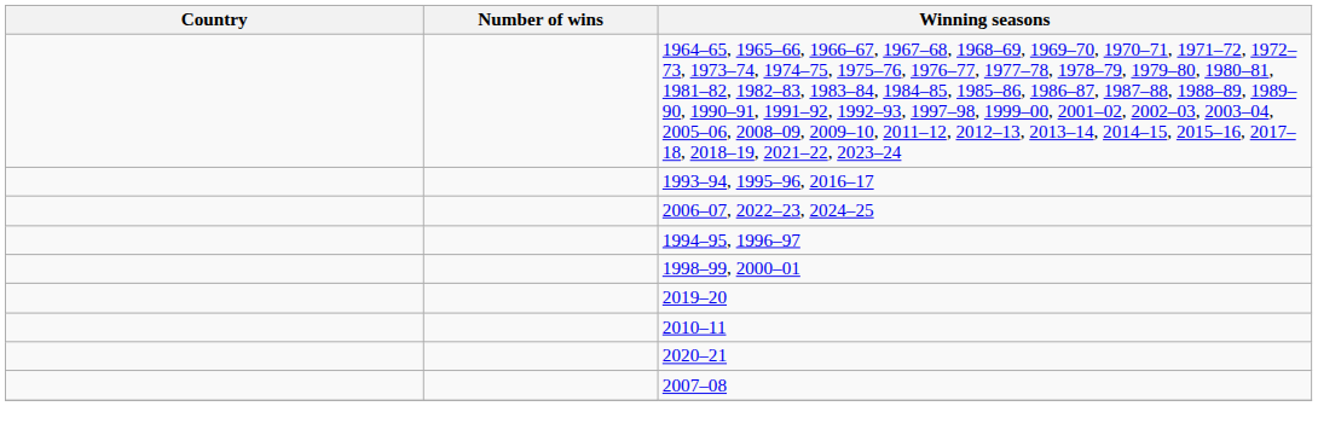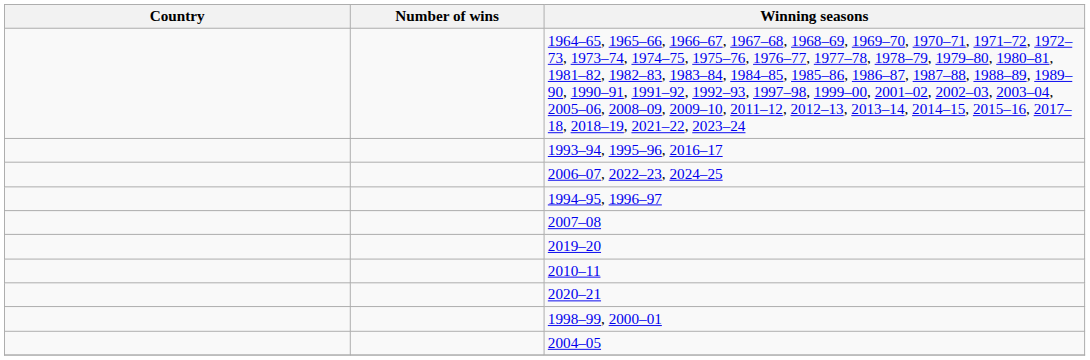 <table class="wikitable" style="width:90%">
 <tr>
 <th Width=32%>Country</th>
 <th Width=18%>Number of wins</th>
 <th Width=50%>Winning seasons</th>
 </tr>
 <tr>
 <td></td>
 <td></td>
 <td><a href='#'>1964–65</a>, <a href='#'>1965–66</a>, <a href='#'>1966–67</a>, <a href='#'>1967–68</a>, <a href='#'>1968–69</a>, <a href='#'>1969–70</a>, <a href='#'>1970–71</a>, <a href='#'>1971–72</a>, <a href='#'>1972–73</a>, <a href='#'>1973–74</a>, <a href='#'>1974–75</a>, <a href='#'>1975–76</a>, <a href='#'>1976–77</a>, <a href='#'>1977–78</a>, <a href='#'>1978–79</a>, <a href='#'>1979–80</a>, <a href='#'>1980–81</a>, <a href='#'>1981–82</a>, <a href='#'>1982–83</a>, <a href='#'>1983–84</a>, <a href='#'>1984–85</a>, <a href='#'>1985–86</a>, <a href='#'>1986–87</a>, <a href='#'>1987–88</a>, <a href='#'>1988–89</a>, <a href='#'>1989–90</a>, <a href='#'>1990–91</a>, <a href='#'>1991–92</a>, <a href='#'>1992–93</a>, <a href='#'>1997–98</a>, <a href='#'>1999–00</a>, <a href='#'>2001–02</a>, <a href='#'>2002–03</a>, <a href='#'>2003–04</a>, <a href='#'>2005–06</a>, <a href='#'>2008–09</a>, <a href='#'>2009–10</a>, <a href='#'>2011–12</a>, <a href='#'>2012–13</a>, <a href='#'>2013–14</a>, <a href='#'>2014–15</a>, <a href='#'>2015–16</a>, <a href='#'>2017–18</a>, <a href='#'>2018–19</a>, <a href='#'>2021–22</a>, <a href='#'>2023–24</a></td>
 </tr>
 <tr>
 <td></td>
 <td></td>
 <td><a href='#'>1993–94</a>, <a href='#'>1995–96</a>, <a href='#'>2016–17</a></td>
 </tr>
 <tr>
 <td></td>
 <td></td>
 <td><a href='#'>2006–07</a>, <a href='#'>2022–23</a>, <a href='#'>2024–25</a></td>
 </tr>
 <tr>
 <td></td>
 <td></td>
 <td><a href='#'>1994–95</a>, <a href='#'>1996–97</a></td>
 </tr>
 <tr>
 <td></td>
 <td></td>
-<td><a href='#'>1998–99</a>, <a href='#'>2000–01</a></td>
+<td><a href='#'>2007–08</a></td>
 </tr>
 <tr>
 <td></td>
 <td></td>
 <td><a href='#'>2019–20</a></td>
 </tr>
 <tr>
 <td></td>
 <td></td>
 <td><a href='#'>2010–11</a></td>
 </tr>
 <tr>
 <td></td>
 <td></td>
 <td><a href='#'>2020–21</a></td>
 </tr>
 <tr>
 <td></td>
 <td></td>
-<td><a href='#'>2007–08</a></td>
+<td><a href='#'>1998–99</a>, <a href='#'>2000–01</a></td>
+</tr>
+<tr>
+<td></td>
+<td></td>
+<td><a href='#'>2004–05</a></td>
 </tr>
 <tr>
 </tr>
 </table>
